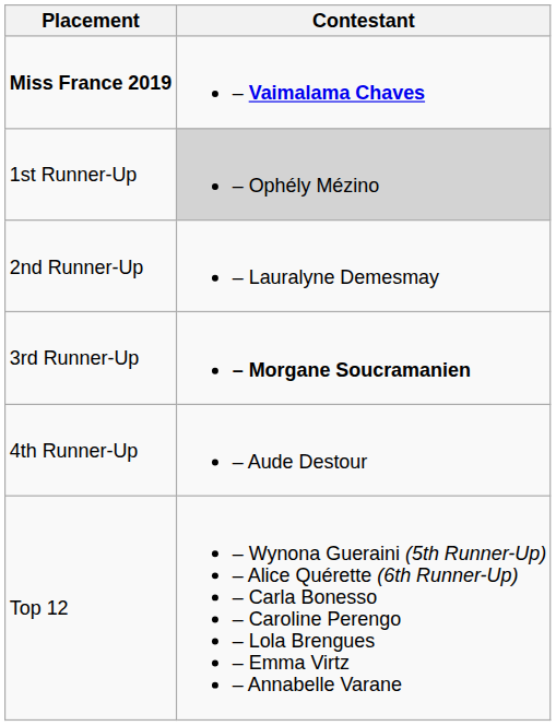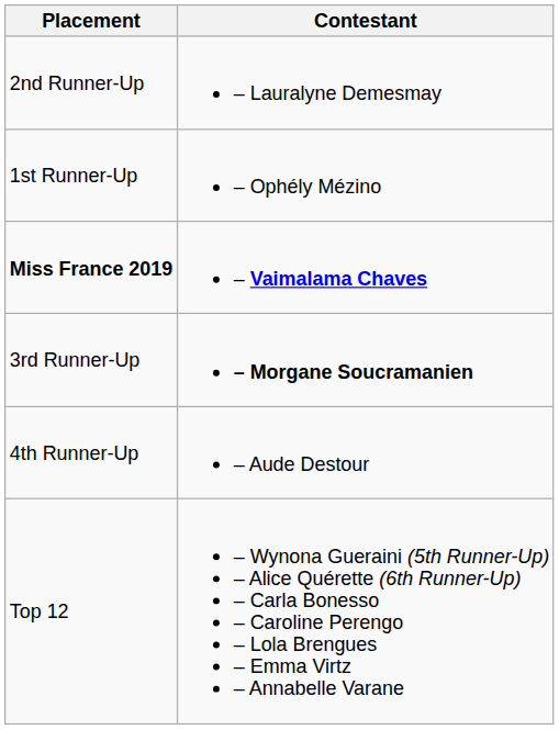 <table class="wikitable sortable" style="font-size: 95%;">
 <tr>
 <th>Placement</th>
 <th>Contestant</th>
 </tr>
 <tr>
-<td><strong>Miss France 2019</strong></td>
-<td><br><ul><li><strong></strong> – <strong><a href='#'>Vaimalama Chaves</a></strong></li></ul></td>
+<td>2nd Runner-Up</td>
+<td><br><ul><li> – Lauralyne Demesmay</li></ul></td>
 </tr>
 <tr>
 <td>1st Runner-Up</td>
-<td style="background: lightgrey;"><br><ul><li> – Ophély Mézino</li></ul></td>
+<td><br><ul><li> – Ophély Mézino</li></ul></td>
 </tr>
 <tr>
-<td>2nd Runner-Up</td>
-<td><br><ul><li> – Lauralyne Demesmay</li></ul></td>
+<td><strong>Miss France 2019</strong></td>
+<td><br><ul><li><strong></strong> – <strong><a href='#'>Vaimalama Chaves</a></strong></li></ul></td>
 </tr>
 <tr>
 <td>3rd Runner-Up</td>
 <td><strong><br><ul><li> – Morgane Soucramanien</li></ul></strong></td>
 </tr>
 <tr>
 <td>4th Runner-Up</td>
 <td><br><ul><li> – Aude Destour</li></ul></td>
 </tr>
 <tr>
 <td>Top 12</td>
 <td><br><ul><li> – Wynona Gueraini <em>(5th Runner-Up)</em></li><li> – Alice Quérette  <em>(6th Runner-Up)</em></li><li> – Carla Bonesso</li><li> – Caroline Perengo</li><li> – Lola Brengues</li><li> – Emma Virtz</li><li> – Annabelle Varane</li></ul></td>
 </tr>
 </table>
